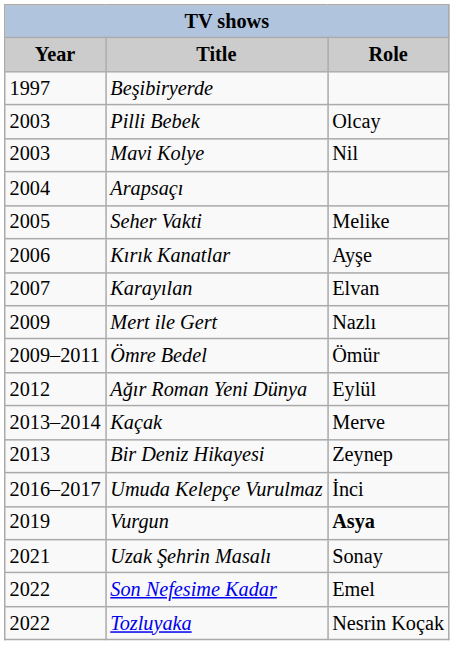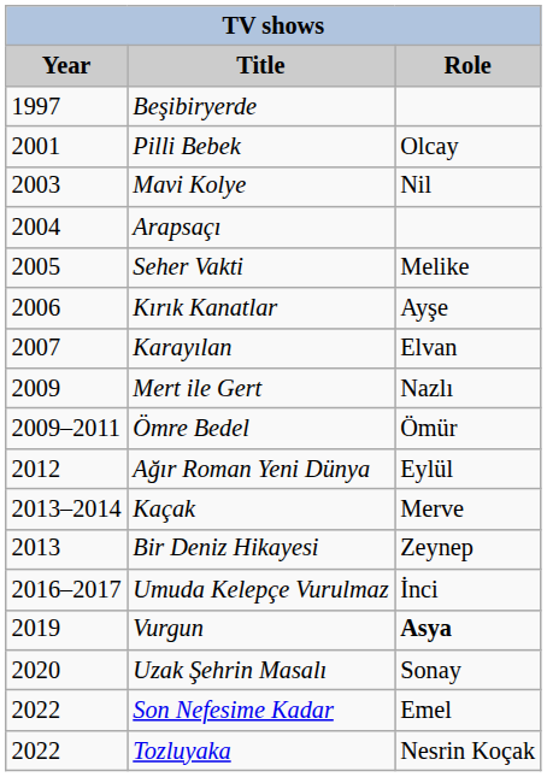 <table class="wikitable" style="font-size:85%">
 <tr>
 <th colspan="3" style="background:LightSteelBlue">TV shows</th>
 </tr>
 <tr>
 <th style="background:#CCCCCC">Year</th>
 <th style="background:#CCCCCC">Title</th>
 <th style="background:#CCCCCC">Role</th>
 </tr>
 <tr>
 <td>1997</td>
 <td><em>Beşibiryerde</em></td>
 <td></td>
 </tr>
 <tr>
-<td>2003</td>
+<td>2001</td>
 <td><em>Pilli Bebek</em></td>
 <td>Olcay</td>
 </tr>
 <tr>
 <td>2003</td>
 <td><em>Mavi Kolye</em></td>
 <td>Nil</td>
 </tr>
 <tr>
 <td>2004</td>
 <td><em>Arapsaçı</em></td>
 <td></td>
 </tr>
 <tr>
 <td>2005</td>
 <td><em>Seher Vakti</em></td>
 <td>Melike</td>
 </tr>
 <tr>
 <td>2006</td>
 <td><em>Kırık Kanatlar</em></td>
 <td>Ayşe</td>
 </tr>
 <tr>
 <td>2007</td>
 <td><em>Karayılan</em></td>
 <td>Elvan</td>
 </tr>
 <tr>
 <td>2009</td>
 <td><em>Mert ile Gert</em></td>
 <td>Nazlı</td>
 </tr>
 <tr>
 <td>2009–2011</td>
 <td><em>Ömre Bedel</em></td>
 <td>Ömür</td>
 </tr>
 <tr>
 <td>2012</td>
 <td><em>Ağır Roman Yeni Dünya</em></td>
 <td>Eylül</td>
 </tr>
 <tr>
 <td>2013–2014</td>
 <td><em>Kaçak</em></td>
 <td>Merve</td>
 </tr>
 <tr>
 <td>2013</td>
 <td><em>Bir Deniz Hikayesi</em></td>
 <td>Zeynep</td>
 </tr>
 <tr>
 <td>2016–2017</td>
 <td><em>Umuda Kelepçe Vurulmaz</em></td>
 <td>İnci</td>
 </tr>
 <tr>
 <td>2019</td>
 <td><em>Vurgun</em></td>
 <td><strong>Asya</strong></td>
 </tr>
 <tr>
-<td>2021</td>
+<td>2020</td>
 <td><em>Uzak Şehrin Masalı</em></td>
 <td>Sonay</td>
 </tr>
 <tr>
 <td>2022</td>
 <td><em><a href='#'>Son Nefesime Kadar</a></em></td>
 <td>Emel</td>
 </tr>
 <tr>
 <td>2022</td>
 <td><em><a href='#'>Tozluyaka</a></em></td>
 <td>Nesrin Koçak</td>
 </tr>
 </table>
